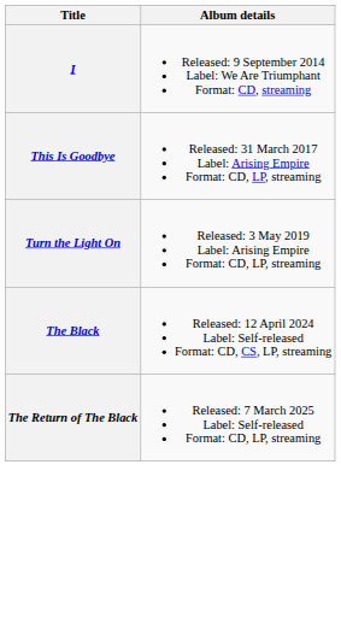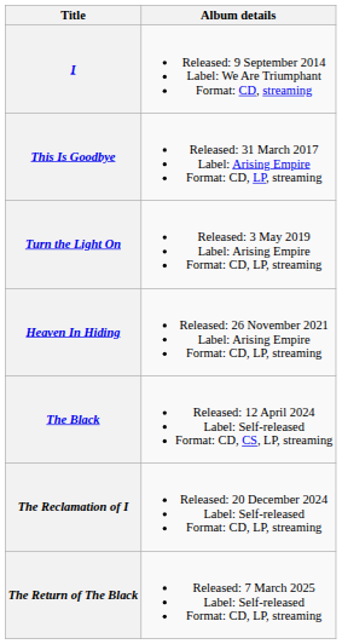 <table class="wikitable plainrowheaders" style="text-align:center;">
 <tr>
 <th scope="col">Title</th>
 <th scope="col">Album details</th>
 </tr>
 <tr>
 <th scope="row"><em><a href='#'>I</a></em></th>
 <td><br><ul><li>Released: 9 September 2014</li><li>Label: We Are Triumphant</li><li>Format: <a href='#'>CD</a>, <a href='#'>streaming</a></li></ul></td>
 </tr>
 <tr>
 <th scope="row"><em><a href='#'>This Is Goodbye</a></em></th>
 <td><br><ul><li>Released: 31 March 2017</li><li>Label: <a href='#'>Arising Empire</a></li><li>Format: CD, <a href='#'>LP</a>, streaming</li></ul></td>
 </tr>
 <tr>
 <th scope="row"><em><a href='#'>Turn the Light On</a></em></th>
 <td><br><ul><li>Released: 3 May 2019</li><li>Label: Arising Empire</li><li>Format: CD, LP, streaming</li></ul></td>
 </tr>
 <tr>
+<th scope="row"><em><a href='#'>Heaven In Hiding</a></em></th>
+<td><br><ul><li>Released: 26 November 2021</li><li>Label: Arising Empire</li><li>Format: CD, LP, streaming</li></ul></td>
+</tr>
+<tr>
 <th scope="row"><em><a href='#'>The Black</a></em></th>
 <td><br><ul><li>Released: 12 April 2024</li><li>Label: Self-released</li><li>Format: CD,  <a href='#'>CS</a>, LP, streaming</li></ul></td>
+</tr>
+<tr>
+<th scope="row"><em>The Reclamation of I</em> <br> </th>
+<td><br><ul><li>Released: 20 December 2024</li><li>Label: Self-released</li><li>Format: CD, LP, streaming</li></ul></td>
 </tr>
 <tr>
 <th scope="row"><em>The Return of The Black</em></th>
 <td><br><ul><li>Released: 7 March 2025</li><li>Label: Self-released</li><li>Format: CD, LP, streaming</li></ul></td>
 </tr>
 </table>
